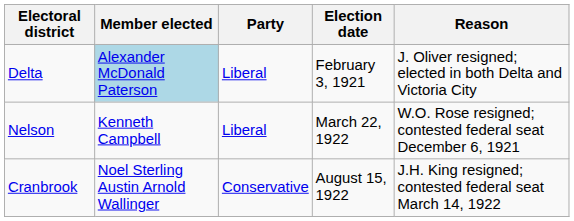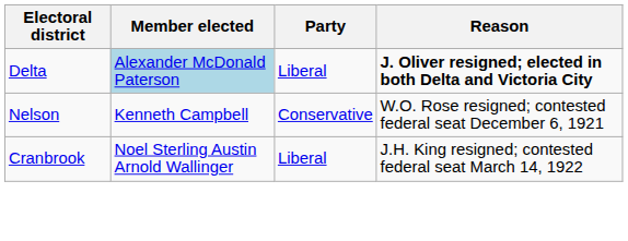 <table class="wikitable sortable">
 <tr>
 <th>Electoral district</th>
 <th>Member elected</th>
 <th>Party</th>
-<th>Election date</th>
 <th>Reason</th>
 </tr>
 <tr>
 <td><a href='#'>Delta</a></td>
 <td style="background: lightblue;"><a href='#'>Alexander McDonald Paterson</a></td>
 <td><a href='#'>Liberal</a></td>
-<td>February 3, 1921</td>
-<td>J. Oliver resigned; elected in both Delta and Victoria City</td>
+<td><strong>J. Oliver resigned; elected in both Delta and Victoria City</strong></td>
 </tr>
 <tr>
 <td><a href='#'>Nelson</a></td>
 <td><a href='#'>Kenneth Campbell</a></td>
-<td><a href='#'>Liberal</a></td>
-<td>March 22, 1922</td>
+<td><a href='#'>Conservative</a></td>
 <td>W.O. Rose resigned; contested federal seat December 6, 1921</td>
 </tr>
 <tr>
 <td><a href='#'>Cranbrook</a></td>
 <td><a href='#'>Noel Sterling Austin Arnold Wallinger</a></td>
-<td><a href='#'>Conservative</a></td>
-<td>August 15, 1922</td>
+<td><a href='#'>Liberal</a></td>
 <td>J.H. King resigned; contested federal seat March 14, 1922</td>
 </tr>
 </table>
